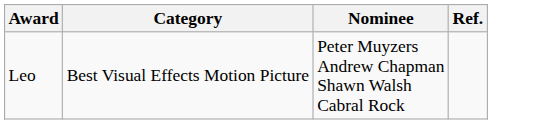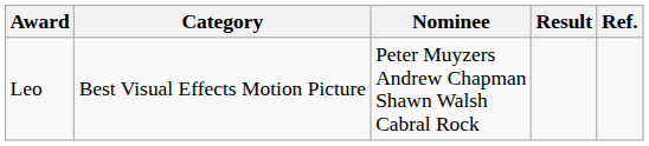 <table class="wikitable sortable">
 <tr>
 <th>Award</th>
 <th>Category</th>
 <th>Nominee</th>
+<th>Result</th>
 <th>Ref.</th>
 </tr>
 <tr>
 <td>Leo</td>
 <td>Best Visual Effects Motion Picture</td>
 <td>Peter Muyzers <br> Andrew Chapman <br> Shawn Walsh <br> Cabral Rock</td>
 <td></td>
+<td></td>
 </tr>
 </table>
